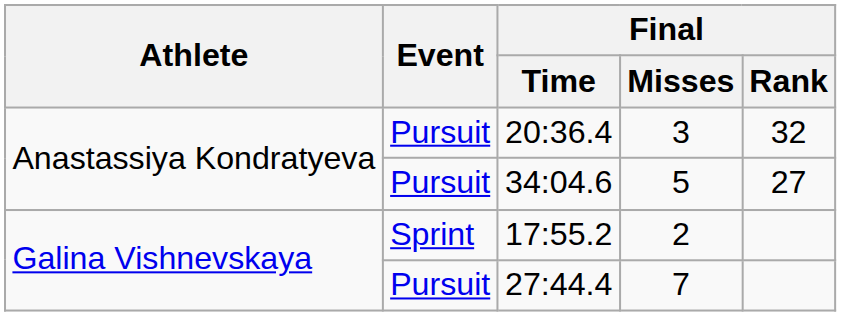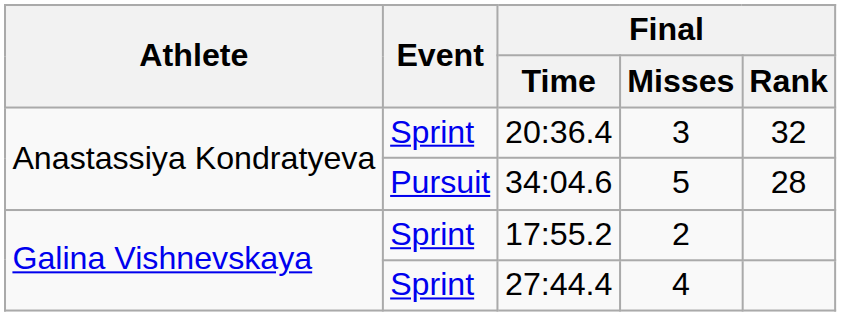 <table class="wikitable">
 <tr>
 <th rowspan="2">Athlete</th>
 <th rowspan="2">Event</th>
 <th colspan="3">Final</th>
 </tr>
 <tr>
 <th>Time</th>
 <th>Misses</th>
 <th>Rank</th>
 </tr>
 <tr>
 <td rowspan="2">Anastassiya Kondratyeva</td>
-<td><a href='#'>Pursuit</a></td>
+<td><a href='#'>Sprint</a></td>
 <td align="center">20:36.4</td>
 <td align="center">3</td>
 <td align="center">32</td>
 </tr>
 <tr>
 <td><a href='#'>Pursuit</a></td>
 <td align="center">34:04.6</td>
 <td align="center">5</td>
-<td align="center">27</td>
+<td align="center">28</td>
 </tr>
 <tr>
 <td rowspan="2"><a href='#'>Galina Vishnevskaya</a></td>
 <td><a href='#'>Sprint</a></td>
 <td align="center">17:55.2</td>
 <td align="center">2</td>
 <td align="center"></td>
 </tr>
 <tr>
-<td><a href='#'>Pursuit</a></td>
+<td><a href='#'>Sprint</a></td>
 <td align="center">27:44.4</td>
-<td align="center">7</td>
+<td align="center">4</td>
 <td align="center"></td>
 </tr>
 </table>
